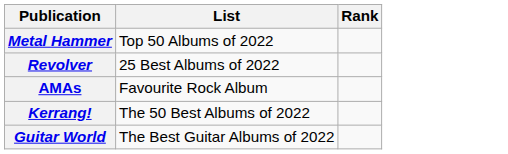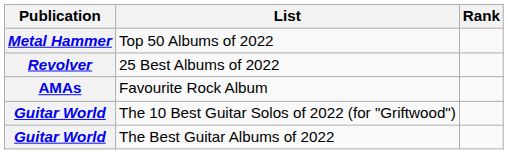 <table class="wikitable sortable plainrowheaders">
 <tr>
 <th>Publication</th>
 <th>List</th>
 <th>Rank</th>
 </tr>
 <tr>
 <th scope="row"><em><a href='#'>Metal Hammer</a></em></th>
 <td>Top 50 Albums of 2022</td>
 <td></td>
 </tr>
 <tr>
 <th scope="row"><em><a href='#'>Revolver</a></em></th>
 <td>25 Best Albums of 2022</td>
 <td></td>
 </tr>
 <tr>
 <th scope="row"><a href='#'>AMAs</a></th>
 <td>Favourite Rock Album</td>
 <td></td>
 </tr>
 <tr>
-<th scope="row"><em><a href='#'>Kerrang!</a></em></th>
-<td>The 50 Best Albums of 2022</td>
+<th scope="row"><em><a href='#'>Guitar World</a></em></th>
+<td>The 10 Best Guitar Solos of 2022 (for "Griftwood")</td>
 <td></td>
 </tr>
 <tr>
 <th scope="row"><em><a href='#'>Guitar World</a></em></th>
 <td>The Best Guitar Albums of 2022</td>
 <td></td>
 </tr>
 </table>
